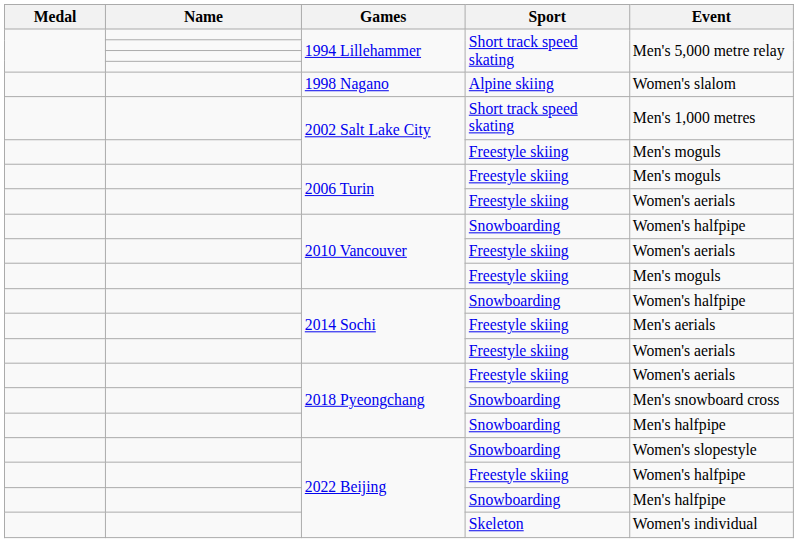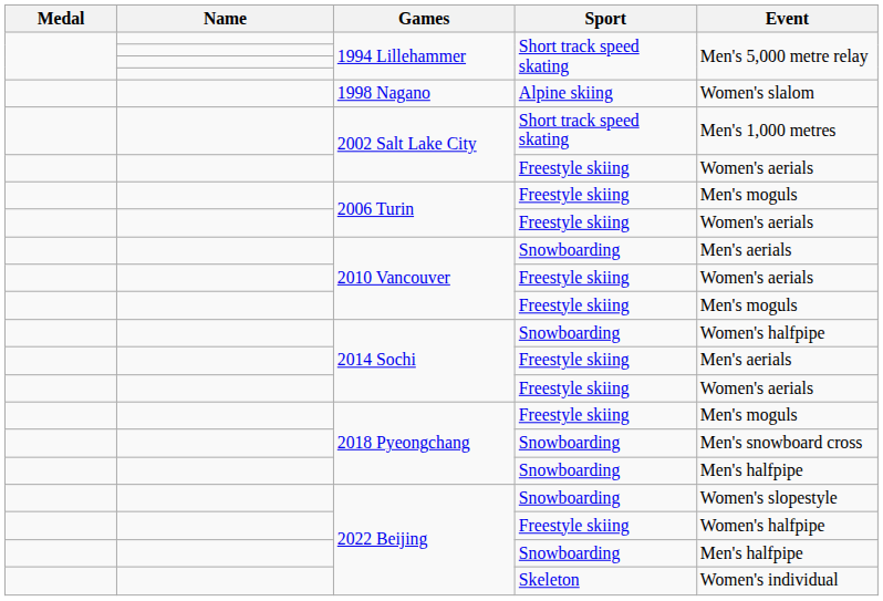 <table class="wikitable sortable">
 <tr>
 <th style="width:6em">Medal</th>
 <th style="width:12em">Name</th>
 <th style="width:10em">Games</th>
 <th style="width:10em">Sport</th>
 <th style="width:10em">Event</th>
 </tr>
 <tr>
 <td rowspan="4"></td>
 <td></td>
 <td rowspan="4"><a href='#'>1994 Lillehammer</a></td>
 <td rowspan="4"><a href='#'>Short track speed skating</a></td>
 <td rowspan="4">Men's 5,000 metre relay</td>
 </tr>
 <tr>
 <td></td>
 </tr>
 <tr>
 <td></td>
 </tr>
 <tr>
 <td></td>
 </tr>
 <tr>
 <td></td>
 <td></td>
 <td><a href='#'>1998 Nagano</a></td>
 <td><a href='#'>Alpine skiing</a></td>
 <td>Women's slalom</td>
 </tr>
 <tr>
 <td></td>
 <td></td>
 <td rowspan="2"><a href='#'>2002 Salt Lake City</a></td>
 <td><a href='#'>Short track speed skating</a></td>
 <td>Men's 1,000 metres</td>
 </tr>
 <tr>
 <td></td>
 <td></td>
 <td><a href='#'>Freestyle skiing</a></td>
-<td>Men's moguls</td>
+<td>Women's aerials</td>
 </tr>
 <tr>
 <td></td>
 <td></td>
 <td rowspan="2"><a href='#'>2006 Turin</a></td>
 <td><a href='#'>Freestyle skiing</a></td>
 <td>Men's moguls</td>
 </tr>
 <tr>
 <td></td>
 <td></td>
 <td><a href='#'>Freestyle skiing</a></td>
 <td>Women's aerials</td>
 </tr>
 <tr>
 <td></td>
 <td></td>
 <td rowspan="3"><a href='#'>2010 Vancouver</a></td>
 <td><a href='#'>Snowboarding</a></td>
-<td>Women's halfpipe</td>
+<td>Men's aerials</td>
 </tr>
 <tr>
 <td></td>
 <td></td>
 <td><a href='#'>Freestyle skiing</a></td>
 <td>Women's aerials</td>
 </tr>
 <tr>
 <td></td>
 <td></td>
 <td><a href='#'>Freestyle skiing</a></td>
 <td>Men's moguls</td>
 </tr>
 <tr>
 <td></td>
 <td></td>
 <td rowspan="3"><a href='#'>2014 Sochi</a></td>
 <td><a href='#'>Snowboarding</a></td>
 <td>Women's halfpipe</td>
 </tr>
 <tr>
 <td></td>
 <td></td>
 <td><a href='#'>Freestyle skiing</a></td>
 <td>Men's aerials</td>
 </tr>
 <tr>
 <td></td>
 <td></td>
 <td><a href='#'>Freestyle skiing</a></td>
 <td>Women's aerials</td>
 </tr>
 <tr>
 <td></td>
 <td></td>
 <td rowspan="3"><a href='#'>2018 Pyeongchang</a></td>
 <td><a href='#'>Freestyle skiing</a></td>
-<td>Women's aerials</td>
+<td>Men's moguls</td>
 </tr>
 <tr>
 <td></td>
 <td></td>
 <td><a href='#'>Snowboarding</a></td>
 <td>Men's snowboard cross</td>
 </tr>
 <tr>
 <td></td>
 <td></td>
 <td><a href='#'>Snowboarding</a></td>
 <td>Men's halfpipe</td>
 </tr>
 <tr>
 <td></td>
 <td></td>
 <td rowspan="4"><a href='#'>2022 Beijing</a></td>
 <td><a href='#'>Snowboarding</a></td>
 <td>Women's slopestyle</td>
 </tr>
 <tr>
 <td></td>
 <td></td>
 <td><a href='#'>Freestyle skiing</a></td>
 <td>Women's halfpipe</td>
 </tr>
 <tr>
 <td></td>
 <td></td>
 <td><a href='#'>Snowboarding</a></td>
 <td>Men's halfpipe</td>
 </tr>
 <tr>
 <td></td>
 <td></td>
 <td><a href='#'>Skeleton</a></td>
 <td>Women's individual</td>
 </tr>
 </table>
